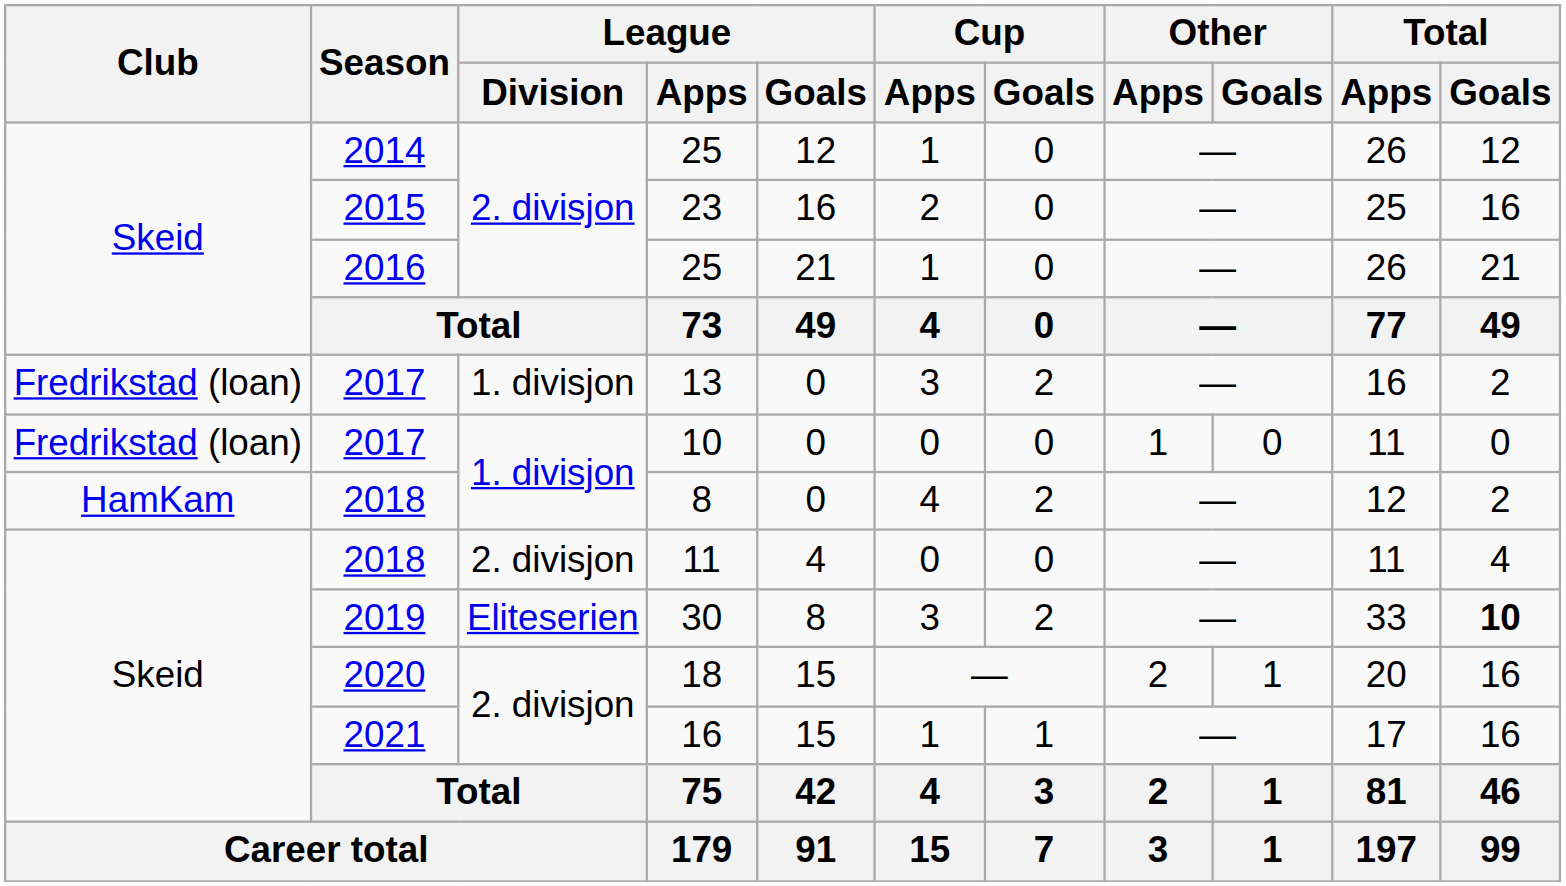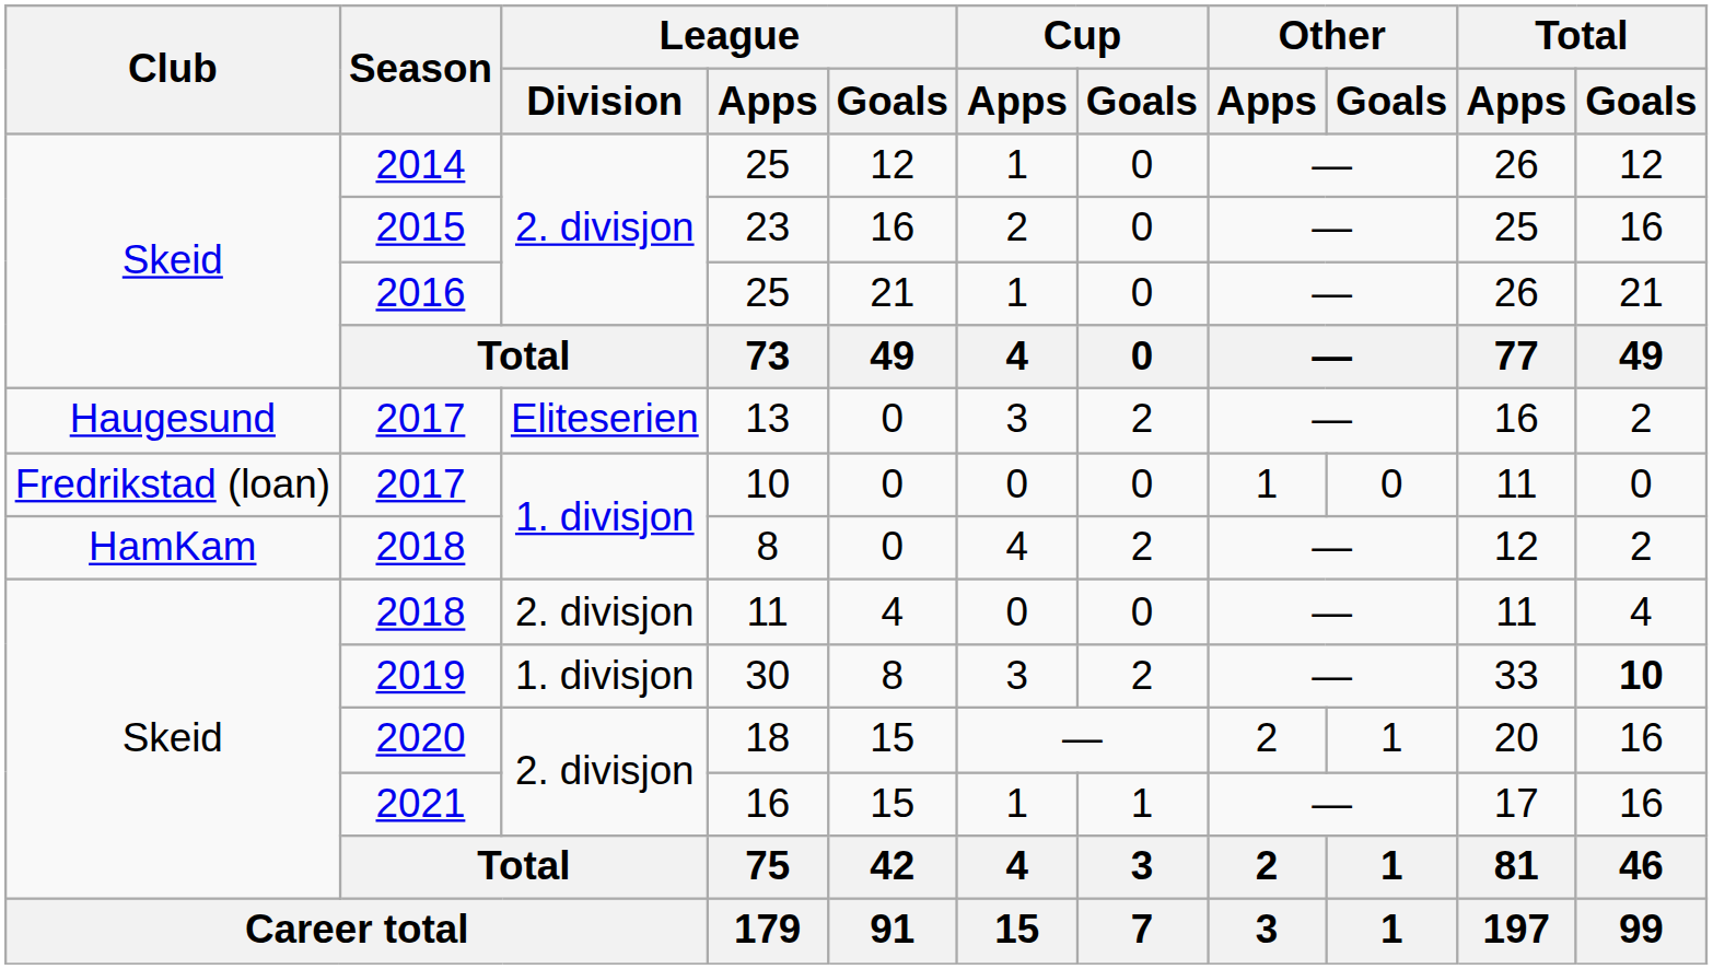 <table class="wikitable" style="text-align:center">
 <tr>
 <th rowspan="2">Club</th>
 <th rowspan="2">Season</th>
 <th colspan="3">League</th>
 <th colspan="2">Cup</th>
 <th colspan="2">Other</th>
 <th colspan="2">Total</th>
 </tr>
 <tr>
 <th>Division</th>
 <th>Apps</th>
 <th>Goals</th>
 <th>Apps</th>
 <th>Goals</th>
 <th>Apps</th>
 <th>Goals</th>
 <th>Apps</th>
 <th>Goals</th>
 </tr>
 <tr>
 <td rowspan="4"><a href='#'>Skeid</a></td>
 <td><a href='#'>2014</a></td>
 <td rowspan="3"><a href='#'>2. divisjon</a></td>
 <td>25</td>
 <td>12</td>
 <td>1</td>
 <td>0</td>
 <td colspan="2">—</td>
 <td>26</td>
 <td>12</td>
 </tr>
 <tr>
 <td><a href='#'>2015</a></td>
 <td>23</td>
 <td>16</td>
 <td>2</td>
 <td>0</td>
 <td colspan="2">—</td>
 <td>25</td>
 <td>16</td>
 </tr>
 <tr>
 <td><a href='#'>2016</a></td>
 <td>25</td>
 <td>21</td>
 <td>1</td>
 <td>0</td>
 <td colspan="2">—</td>
 <td>26</td>
 <td>21</td>
 </tr>
 <tr>
 <th colspan="2">Total</th>
 <th>73</th>
 <th>49</th>
 <th>4</th>
 <th>0</th>
 <th colspan="2">—</th>
 <th>77</th>
 <th>49</th>
 </tr>
 <tr>
-<td><a href='#'>Fredrikstad</a> (loan)</td>
+<td><a href='#'>Haugesund</a></td>
 <td><a href='#'>2017</a></td>
-<td>1. divisjon</td>
+<td><a href='#'>Eliteserien</a></td>
 <td>13</td>
 <td>0</td>
 <td>3</td>
 <td>2</td>
 <td colspan="2">—</td>
 <td>16</td>
 <td>2</td>
 </tr>
 <tr>
 <td><a href='#'>Fredrikstad</a> (loan)</td>
 <td><a href='#'>2017</a></td>
 <td rowspan="2"><a href='#'>1. divisjon</a></td>
 <td>10</td>
 <td>0</td>
 <td>0</td>
 <td>0</td>
 <td>1</td>
 <td>0</td>
 <td>11</td>
 <td>0</td>
 </tr>
 <tr>
 <td><a href='#'>HamKam</a></td>
 <td><a href='#'>2018</a></td>
 <td>8</td>
 <td>0</td>
 <td>4</td>
 <td>2</td>
 <td colspan="2">—</td>
 <td>12</td>
 <td>2</td>
 </tr>
 <tr>
 <td rowspan="5">Skeid</td>
 <td><a href='#'>2018</a></td>
 <td>2. divisjon</td>
 <td>11</td>
 <td>4</td>
 <td>0</td>
 <td>0</td>
 <td colspan="2">—</td>
 <td>11</td>
 <td>4</td>
 </tr>
 <tr>
 <td><a href='#'>2019</a></td>
-<td><a href='#'>Eliteserien</a></td>
+<td>1. divisjon</td>
 <td>30</td>
 <td>8</td>
 <td>3</td>
 <td>2</td>
 <td colspan="2">—</td>
 <td>33</td>
 <td><strong>10</strong></td>
 </tr>
 <tr>
 <td><a href='#'>2020</a></td>
 <td rowspan="2">2. divisjon</td>
 <td>18</td>
 <td>15</td>
 <td colspan="2">—</td>
 <td>2</td>
 <td>1</td>
 <td>20</td>
 <td>16</td>
 </tr>
 <tr>
 <td><a href='#'>2021</a></td>
 <td>16</td>
 <td>15</td>
 <td>1</td>
 <td>1</td>
 <td colspan="2">—</td>
 <td>17</td>
 <td>16</td>
 </tr>
 <tr>
 <th colspan="2">Total</th>
 <th>75</th>
 <th>42</th>
 <th>4</th>
 <th>3</th>
 <th>2</th>
 <th>1</th>
 <th>81</th>
 <th>46</th>
 </tr>
 <tr>
 <th colspan="3">Career total</th>
 <th>179</th>
 <th>91</th>
 <th>15</th>
 <th>7</th>
 <th>3</th>
 <th>1</th>
 <th>197</th>
 <th>99</th>
 </tr>
 </table>
